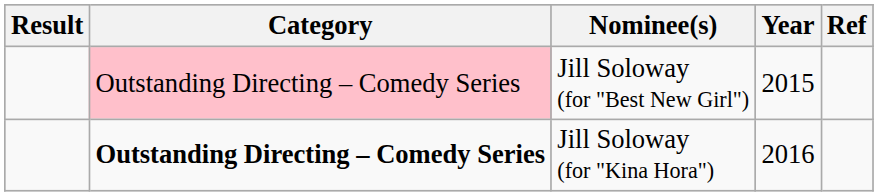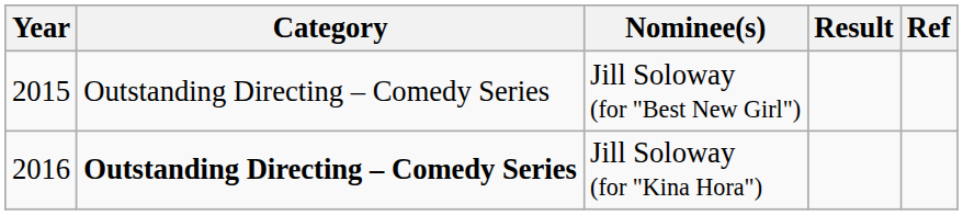 <table class="wikitable">
 <tr>
-<th>Result</th>
+<th>Year</th>
 <th>Category</th>
 <th>Nominee(s)</th>
-<th>Year</th>
+<th>Result</th>
 <th>Ref</th>
 </tr>
 <tr>
+<td>2015</td>
+<td>Outstanding Directing – Comedy Series</td>
+<td>Jill Soloway<br> <small>(for "Best New Girl")</small></td>
 <td></td>
-<td style="background: pink;">Outstanding Directing – Comedy Series</td>
-<td>Jill Soloway<br> <small>(for "Best New Girl")</small></td>
-<td>2015</td>
 <td></td>
 </tr>
 <tr>
-<td></td>
+<td>2016</td>
 <td><strong>Outstanding Directing – Comedy Series</strong></td>
 <td>Jill Soloway<br> <small>(for "Kina Hora")</small></td>
-<td>2016</td>
+<td></td>
 <td></td>
 </tr>
 </table>
